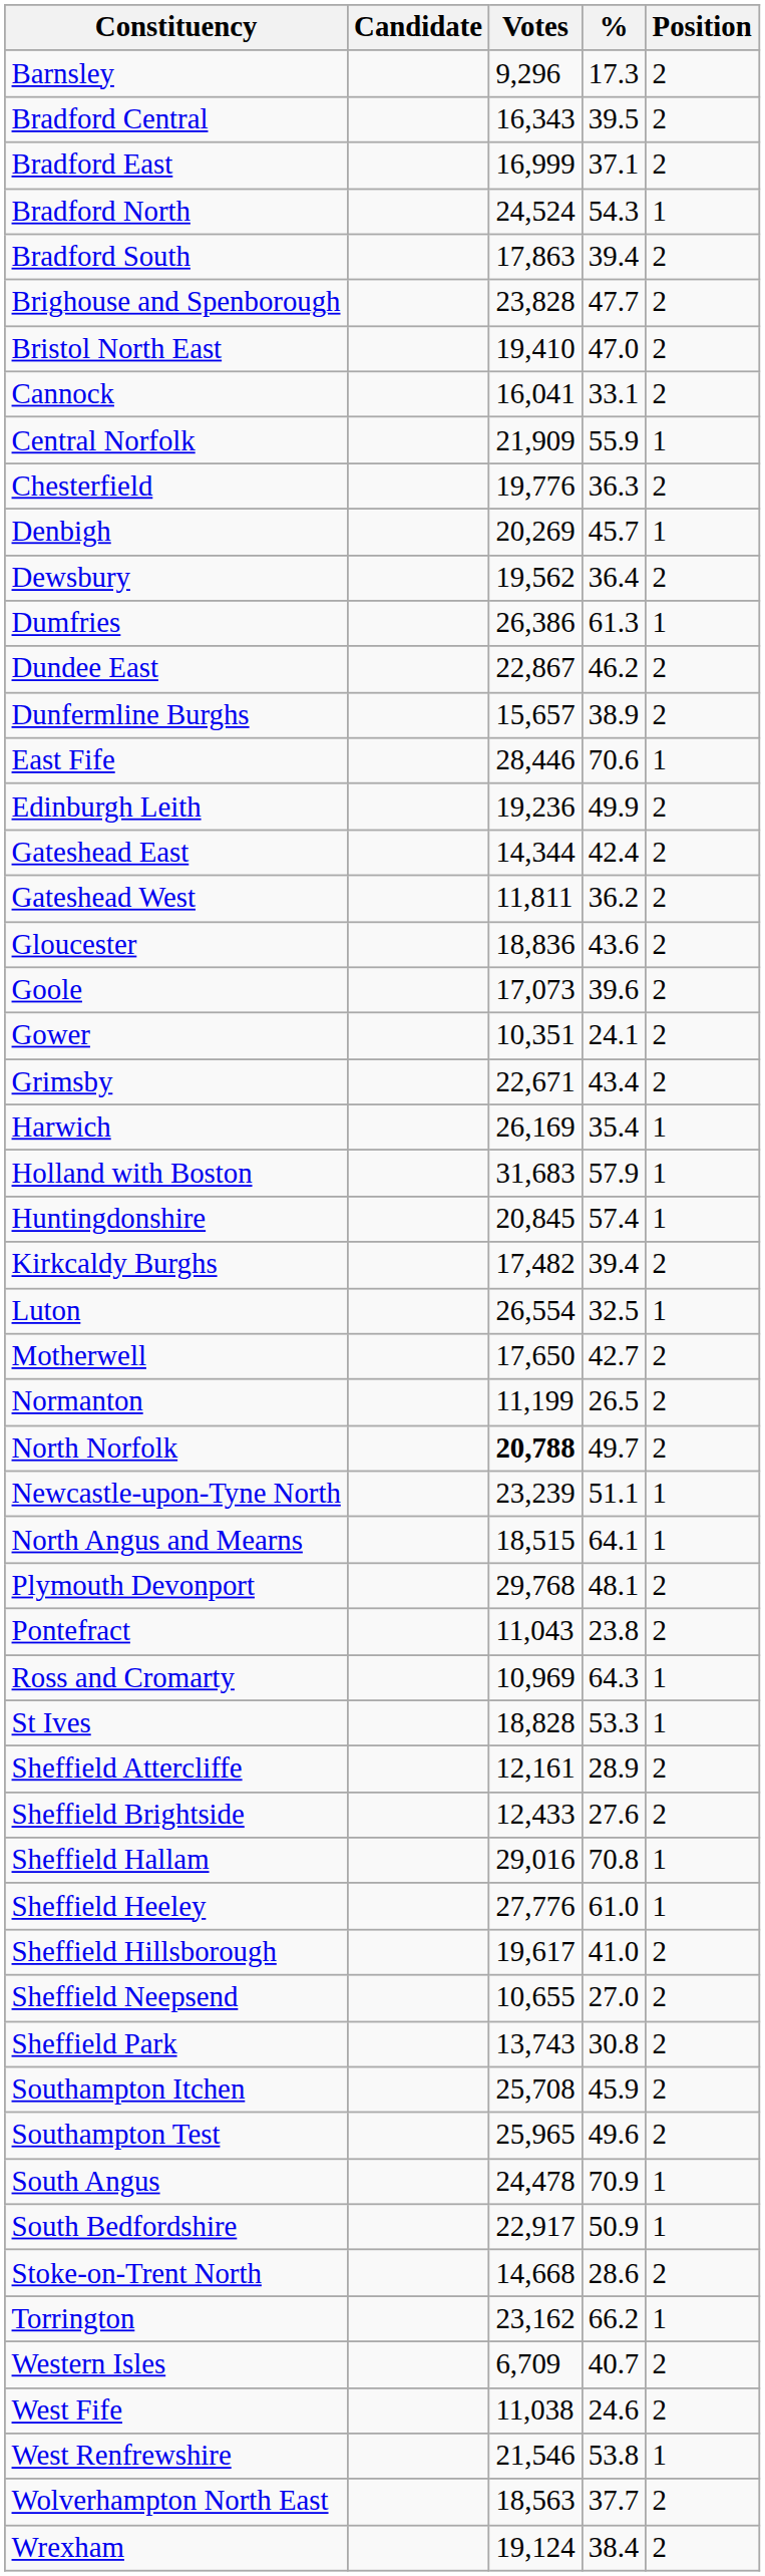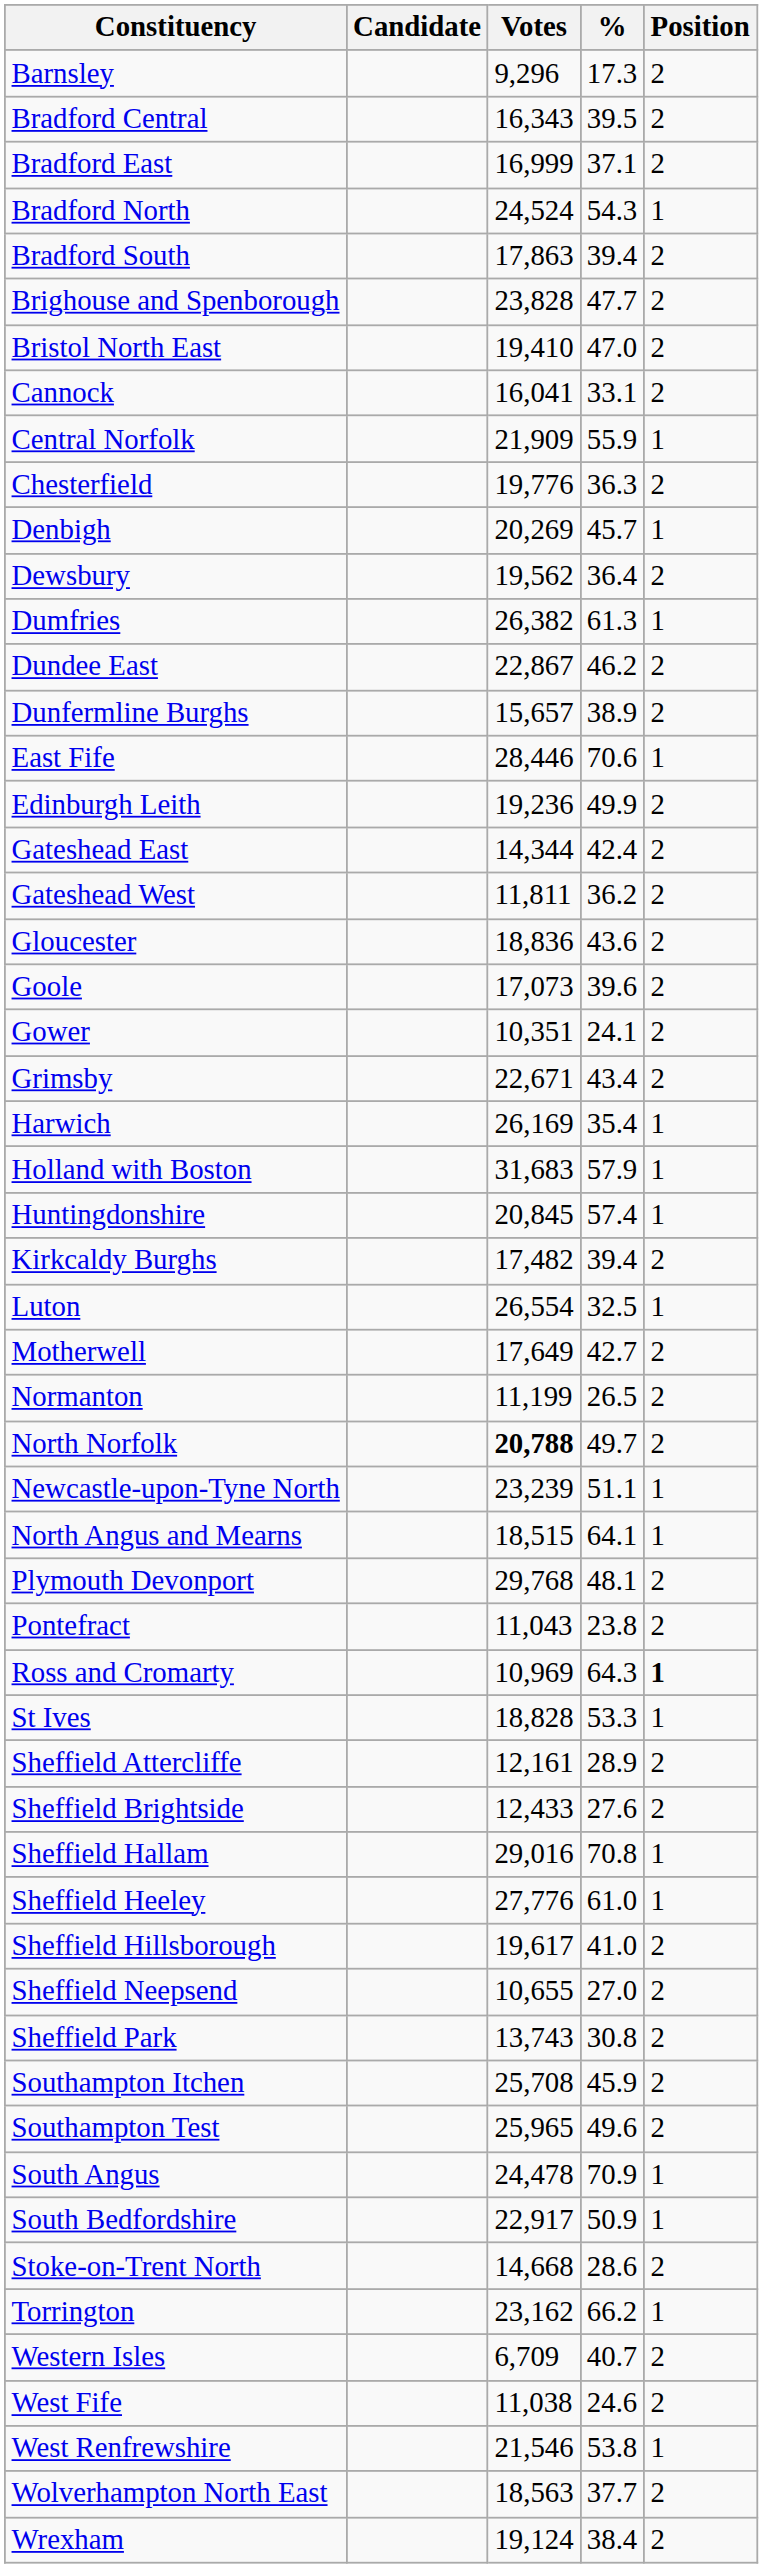 <table class="wikitable sortable">
 <tr>
 <th>Constituency</th>
 <th>Candidate</th>
 <th>Votes</th>
 <th>%</th>
 <th>Position</th>
 </tr>
 <tr>
 <td><a href='#'>Barnsley</a></td>
 <td></td>
 <td>9,296</td>
 <td>17.3</td>
 <td>2</td>
 </tr>
 <tr>
 <td><a href='#'>Bradford Central</a></td>
 <td></td>
 <td>16,343</td>
 <td>39.5</td>
 <td>2</td>
 </tr>
 <tr>
 <td><a href='#'>Bradford East</a></td>
 <td></td>
 <td>16,999</td>
 <td>37.1</td>
 <td>2</td>
 </tr>
 <tr>
 <td><a href='#'>Bradford North</a></td>
 <td></td>
 <td>24,524</td>
 <td>54.3</td>
 <td>1</td>
 </tr>
 <tr>
 <td><a href='#'>Bradford South</a></td>
 <td></td>
 <td>17,863</td>
 <td>39.4</td>
 <td>2</td>
 </tr>
 <tr>
 <td><a href='#'>Brighouse and Spenborough</a></td>
 <td></td>
 <td>23,828</td>
 <td>47.7</td>
 <td>2</td>
 </tr>
 <tr>
 <td><a href='#'>Bristol North East</a></td>
 <td></td>
 <td>19,410</td>
 <td>47.0</td>
 <td>2</td>
 </tr>
 <tr>
 <td><a href='#'>Cannock</a></td>
 <td></td>
 <td>16,041</td>
 <td>33.1</td>
 <td>2</td>
 </tr>
 <tr>
 <td><a href='#'>Central Norfolk</a></td>
 <td></td>
 <td>21,909</td>
 <td>55.9</td>
 <td>1</td>
 </tr>
 <tr>
 <td><a href='#'>Chesterfield</a></td>
 <td></td>
 <td>19,776</td>
 <td>36.3</td>
 <td>2</td>
 </tr>
 <tr>
 <td><a href='#'>Denbigh</a></td>
 <td></td>
 <td>20,269</td>
 <td>45.7</td>
 <td>1</td>
 </tr>
 <tr>
 <td><a href='#'>Dewsbury</a></td>
 <td></td>
 <td>19,562</td>
 <td>36.4</td>
 <td>2</td>
 </tr>
 <tr>
 <td><a href='#'>Dumfries</a></td>
 <td></td>
-<td>26,386</td>
+<td>26,382</td>
 <td>61.3</td>
 <td>1</td>
 </tr>
 <tr>
 <td><a href='#'>Dundee East</a></td>
 <td></td>
 <td>22,867</td>
 <td>46.2</td>
 <td>2</td>
 </tr>
 <tr>
 <td><a href='#'>Dunfermline Burghs</a></td>
 <td></td>
 <td>15,657</td>
 <td>38.9</td>
 <td>2</td>
 </tr>
 <tr>
 <td><a href='#'>East Fife</a></td>
 <td></td>
 <td>28,446</td>
 <td>70.6</td>
 <td>1</td>
 </tr>
 <tr>
 <td><a href='#'>Edinburgh Leith</a></td>
 <td></td>
 <td>19,236</td>
 <td>49.9</td>
 <td>2</td>
 </tr>
 <tr>
 <td><a href='#'>Gateshead East</a></td>
 <td></td>
 <td>14,344</td>
 <td>42.4</td>
 <td>2</td>
 </tr>
 <tr>
 <td><a href='#'>Gateshead West</a></td>
 <td></td>
 <td>11,811</td>
 <td>36.2</td>
 <td>2</td>
 </tr>
 <tr>
 <td><a href='#'>Gloucester</a></td>
 <td></td>
 <td>18,836</td>
 <td>43.6</td>
 <td>2</td>
 </tr>
 <tr>
 <td><a href='#'>Goole</a></td>
 <td></td>
 <td>17,073</td>
 <td>39.6</td>
 <td>2</td>
 </tr>
 <tr>
 <td><a href='#'>Gower</a></td>
 <td></td>
 <td>10,351</td>
 <td>24.1</td>
 <td>2</td>
 </tr>
 <tr>
 <td><a href='#'>Grimsby</a></td>
 <td></td>
 <td>22,671</td>
 <td>43.4</td>
 <td>2</td>
 </tr>
 <tr>
 <td><a href='#'>Harwich</a></td>
 <td></td>
 <td>26,169</td>
 <td>35.4</td>
 <td>1</td>
 </tr>
 <tr>
 <td><a href='#'>Holland with Boston</a></td>
 <td></td>
 <td>31,683</td>
 <td>57.9</td>
 <td>1</td>
 </tr>
 <tr>
 <td><a href='#'>Huntingdonshire</a></td>
 <td></td>
 <td>20,845</td>
 <td>57.4</td>
 <td>1</td>
 </tr>
 <tr>
 <td><a href='#'>Kirkcaldy Burghs</a></td>
 <td></td>
 <td>17,482</td>
 <td>39.4</td>
 <td>2</td>
 </tr>
 <tr>
 <td><a href='#'>Luton</a></td>
 <td></td>
 <td>26,554</td>
 <td>32.5</td>
 <td>1</td>
 </tr>
 <tr>
 <td><a href='#'>Motherwell</a></td>
 <td></td>
-<td>17,650</td>
+<td>17,649</td>
 <td>42.7</td>
 <td>2</td>
 </tr>
 <tr>
 <td><a href='#'>Normanton</a></td>
 <td></td>
 <td>11,199</td>
 <td>26.5</td>
 <td>2</td>
 </tr>
 <tr>
 <td><a href='#'>North Norfolk</a></td>
 <td></td>
 <td><strong>20,788</strong></td>
 <td>49.7</td>
 <td>2</td>
 </tr>
 <tr>
 <td><a href='#'>Newcastle-upon-Tyne North</a></td>
 <td></td>
 <td>23,239</td>
 <td>51.1</td>
 <td>1</td>
 </tr>
 <tr>
 <td><a href='#'>North Angus and Mearns</a></td>
 <td></td>
 <td>18,515</td>
 <td>64.1</td>
 <td>1</td>
 </tr>
 <tr>
 <td><a href='#'>Plymouth Devonport</a></td>
 <td></td>
 <td>29,768</td>
 <td>48.1</td>
 <td>2</td>
 </tr>
 <tr>
 <td><a href='#'>Pontefract</a></td>
 <td></td>
 <td>11,043</td>
 <td>23.8</td>
 <td>2</td>
 </tr>
 <tr>
 <td><a href='#'>Ross and Cromarty</a></td>
 <td></td>
 <td>10,969</td>
 <td>64.3</td>
-<td>1</td>
+<td><strong>1</strong></td>
 </tr>
 <tr>
 <td><a href='#'>St Ives</a></td>
 <td></td>
 <td>18,828</td>
 <td>53.3</td>
 <td>1</td>
 </tr>
 <tr>
 <td><a href='#'>Sheffield Attercliffe</a></td>
 <td></td>
 <td>12,161</td>
 <td>28.9</td>
 <td>2</td>
 </tr>
 <tr>
 <td><a href='#'>Sheffield Brightside</a></td>
 <td></td>
 <td>12,433</td>
 <td>27.6</td>
 <td>2</td>
 </tr>
 <tr>
 <td><a href='#'>Sheffield Hallam</a></td>
 <td></td>
 <td>29,016</td>
 <td>70.8</td>
 <td>1</td>
 </tr>
 <tr>
 <td><a href='#'>Sheffield Heeley</a></td>
 <td></td>
 <td>27,776</td>
 <td>61.0</td>
 <td>1</td>
 </tr>
 <tr>
 <td><a href='#'>Sheffield Hillsborough</a></td>
 <td></td>
 <td>19,617</td>
 <td>41.0</td>
 <td>2</td>
 </tr>
 <tr>
 <td><a href='#'>Sheffield Neepsend</a></td>
 <td></td>
 <td>10,655</td>
 <td>27.0</td>
 <td>2</td>
 </tr>
 <tr>
 <td><a href='#'>Sheffield Park</a></td>
 <td></td>
 <td>13,743</td>
 <td>30.8</td>
 <td>2</td>
 </tr>
 <tr>
 <td><a href='#'>Southampton Itchen</a></td>
 <td></td>
 <td>25,708</td>
 <td>45.9</td>
 <td>2</td>
 </tr>
 <tr>
 <td><a href='#'>Southampton Test</a></td>
 <td></td>
 <td>25,965</td>
 <td>49.6</td>
 <td>2</td>
 </tr>
 <tr>
 <td><a href='#'>South Angus</a></td>
 <td></td>
 <td>24,478</td>
 <td>70.9</td>
 <td>1</td>
 </tr>
 <tr>
 <td><a href='#'>South Bedfordshire</a></td>
 <td></td>
 <td>22,917</td>
 <td>50.9</td>
 <td>1</td>
 </tr>
 <tr>
 <td><a href='#'>Stoke-on-Trent North</a></td>
 <td></td>
 <td>14,668</td>
 <td>28.6</td>
 <td>2</td>
 </tr>
 <tr>
 <td><a href='#'>Torrington</a></td>
 <td></td>
 <td>23,162</td>
 <td>66.2</td>
 <td>1</td>
 </tr>
 <tr>
 <td><a href='#'>Western Isles</a></td>
 <td></td>
 <td>6,709</td>
 <td>40.7</td>
 <td>2</td>
 </tr>
 <tr>
 <td><a href='#'>West Fife</a></td>
 <td></td>
 <td>11,038</td>
 <td>24.6</td>
 <td>2</td>
 </tr>
 <tr>
 <td><a href='#'>West Renfrewshire</a></td>
 <td></td>
 <td>21,546</td>
 <td>53.8</td>
 <td>1</td>
 </tr>
 <tr>
 <td><a href='#'>Wolverhampton North East</a></td>
 <td></td>
 <td>18,563</td>
 <td>37.7</td>
 <td>2</td>
 </tr>
 <tr>
 <td><a href='#'>Wrexham</a></td>
 <td></td>
 <td>19,124</td>
 <td>38.4</td>
 <td>2</td>
 </tr>
 </table>
